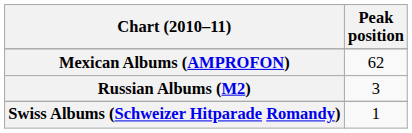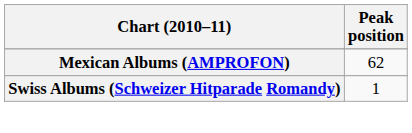 <table class="wikitable sortable plainrowheaders" style="text-align:center">
 <tr>
 <th scope="col">Chart (2010–11)</th>
 <th scope="col">Peak<br>position</th>
 </tr>
 <tr>
 </tr>
 <tr>
 </tr>
 <tr>
 </tr>
 <tr>
 <th scope="row">Mexican Albums (<a href='#'>AMPROFON</a>)</th>
 <td>62</td>
 </tr>
 <tr>
-<th scope="row">Russian Albums (<a href='#'>M2</a>)</th>
-<td align="center">3</td>
-</tr>
-<tr>
 </tr>
 <tr>
 <th scope="row">Swiss Albums (<a href='#'>Schweizer Hitparade</a> <a href='#'>Romandy</a>)</th>
 <td>1</td>
 </tr>
 </table>
